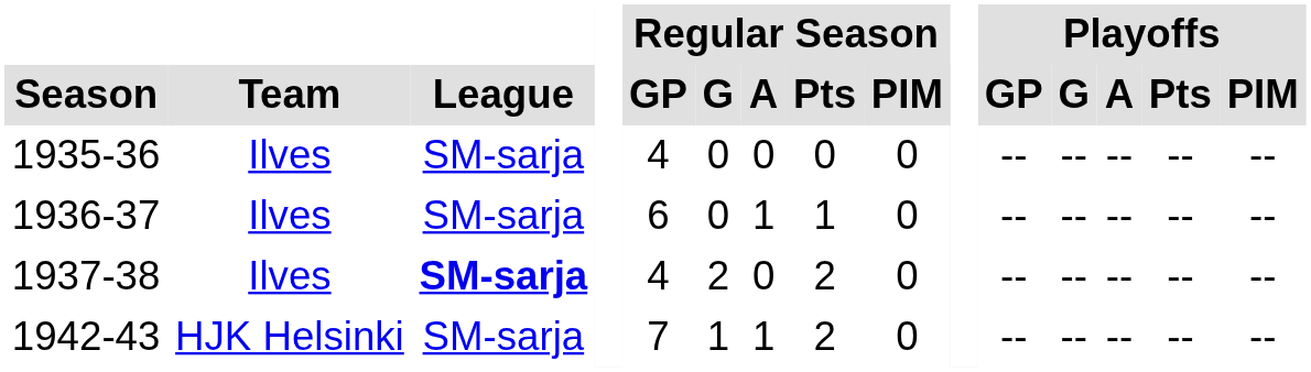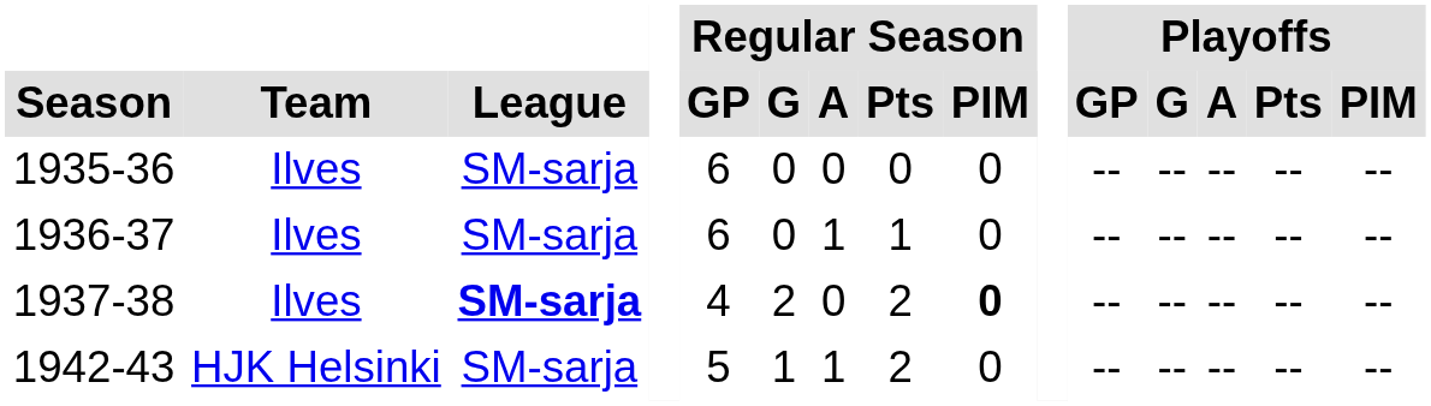 <table BORDER="0" CELLPADDING="3" CELLSPACING="0" ID="Table3">
 <tr ALIGN="center" bgcolor="#e0e0e0">
 <th ALIGN="center" colspan="3" bgcolor="#ffffff"> </th>
 <th ALIGN="center" rowspan="99" bgcolor="#ffffff"> </th>
 <th ALIGN="center" colspan="5">Regular Season</th>
 <th ALIGN="center" rowspan="99" bgcolor="#ffffff"> </th>
 <th ALIGN="center" colspan="5">Playoffs</th>
 </tr>
 <tr ALIGN="center" bgcolor="#e0e0e0">
 <th ALIGN="center">Season</th>
 <th ALIGN="center">Team</th>
 <th ALIGN="center">League</th>
 <th ALIGN="center">GP</th>
 <th ALIGN="center">G</th>
 <th ALIGN="center">A</th>
 <th ALIGN="center">Pts</th>
 <th ALIGN="center">PIM</th>
 <th ALIGN="center">GP</th>
 <th ALIGN="center">G</th>
 <th ALIGN="center">A</th>
 <th ALIGN="center">Pts</th>
 <th ALIGN="center">PIM</th>
 </tr>
 <tr ALIGN="center">
 <td ALIGN="center">1935-36</td>
 <td ALIGN="center"><a href='#'>Ilves</a></td>
 <td ALIGN="center"><a href='#'>SM-sarja</a></td>
-<td ALIGN="center">4</td>
+<td ALIGN="center">6</td>
 <td ALIGN="center">0</td>
 <td ALIGN="center">0</td>
 <td ALIGN="center">0</td>
 <td ALIGN="center">0</td>
 <td ALIGN="center">--</td>
 <td ALIGN="center">--</td>
 <td ALIGN="center">--</td>
 <td ALIGN="center">--</td>
 <td ALIGN="center">--</td>
 </tr>
 <tr ALIGN="center">
 <td ALIGN="center">1936-37</td>
 <td ALIGN="center"><a href='#'>Ilves</a></td>
 <td ALIGN="center"><a href='#'>SM-sarja</a></td>
 <td ALIGN="center">6</td>
 <td ALIGN="center">0</td>
 <td ALIGN="center">1</td>
 <td ALIGN="center">1</td>
 <td ALIGN="center">0</td>
 <td ALIGN="center">--</td>
 <td ALIGN="center">--</td>
 <td ALIGN="center">--</td>
 <td ALIGN="center">--</td>
 <td ALIGN="center">--</td>
 </tr>
 <tr ALIGN="center">
 <td ALIGN="center">1937-38</td>
 <td ALIGN="center"><a href='#'>Ilves</a></td>
 <td ALIGN="center"><strong><a href='#'>SM-sarja</a></strong></td>
 <td ALIGN="center">4</td>
 <td ALIGN="center">2</td>
 <td ALIGN="center">0</td>
 <td ALIGN="center">2</td>
-<td ALIGN="center">0</td>
+<td ALIGN="center"><strong>0</strong></td>
 <td ALIGN="center">--</td>
 <td ALIGN="center">--</td>
 <td ALIGN="center">--</td>
 <td ALIGN="center">--</td>
 <td ALIGN="center">--</td>
 </tr>
 <tr ALIGN="center">
 <td ALIGN="center">1942-43</td>
 <td ALIGN="center"><a href='#'>HJK Helsinki</a></td>
 <td ALIGN="center"><a href='#'>SM-sarja</a></td>
-<td ALIGN="center">7</td>
+<td ALIGN="center">5</td>
 <td ALIGN="center">1</td>
 <td ALIGN="center">1</td>
 <td ALIGN="center">2</td>
 <td ALIGN="center">0</td>
 <td ALIGN="center">--</td>
 <td ALIGN="center">--</td>
 <td ALIGN="center">--</td>
 <td ALIGN="center">--</td>
 <td ALIGN="center">--</td>
 </tr>
 </table>
